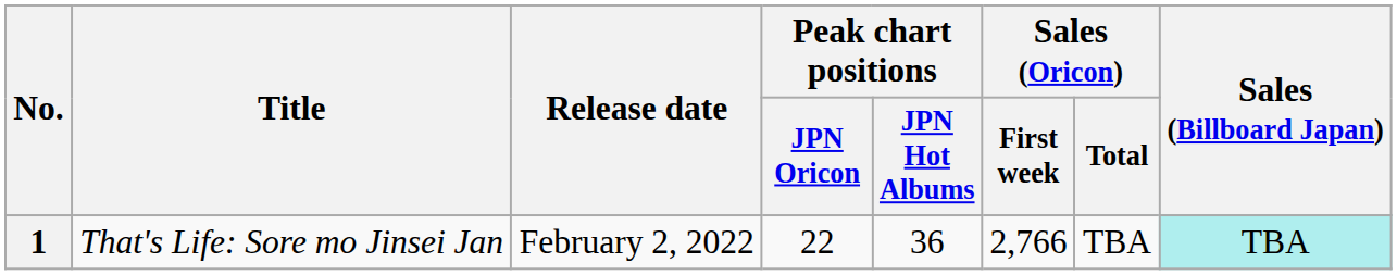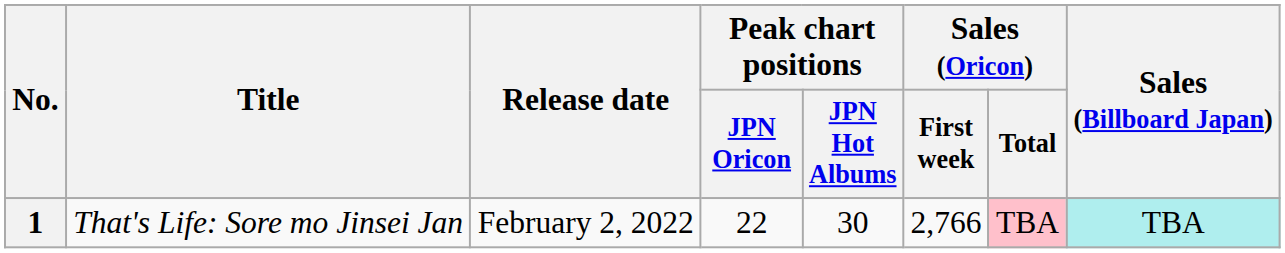 <table class="wikitable" style="text-align:center;">
 <tr>
 <th rowspan="2">No.</th>
 <th rowspan="2">Title</th>
 <th rowspan="2">Release date</th>
 <th colspan="2">Peak chart positions</th>
 <th colspan="2">Sales<br><small>(<a href='#'>Oricon</a>)</small><br></th>
 <th rowspan="2">Sales<br><small>(<a href='#'>Billboard Japan</a>)</small></th>
 </tr>
 <tr style="font-size:smaller;">
 <th width="45"><a href='#'>JPN</a><br><a href='#'>Oricon</a><br></th>
 <th width="45"><a href='#'>JPN<br>Hot Albums</a><br></th>
 <th width="35">First week</th>
 <th colspan="1">Total</th>
 </tr>
 <tr>
 <th align="left">1</th>
 <td align="left"><em>That's Life: Sore mo Jinsei Jan</em> </td>
 <td align="left">February 2, 2022</td>
 <td align="center">22</td>
-<td align="center">36</td>
+<td align="center">30</td>
 <td align="right">2,766</td>
-<td align="right">TBA</td>
+<td align="right" style="background: pink;">TBA</td>
 <td align="center" style="background: paleturquoise;">TBA</td>
 </tr>
 </table>
